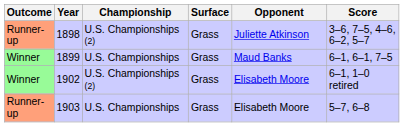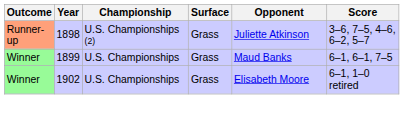 <table class='sortable wikitable'>
 <tr>
 <th style="width:65px">Outcome</th>
 <th style="width:35px">Year</th>
 <th style="width:200px">Championship</th>
 <th style="width:50px">Surface</th>
 <th style="width:200px">Opponent</th>
 <th style="width:160px" class="unsortable">Score</th>
 </tr>
 <tr style="background:#ccf;">
 <td style="background:#ffa07a;">Runner-up</td>
 <td>1898</td>
 <td>U.S. Championships <small>(2)</small></td>
 <td>Grass</td>
 <td> <a href='#'>Juliette Atkinson</a></td>
 <td>3–6, 7–5, 4–6, 6–2, 5–7</td>
 </tr>
 <tr style="background:#ccf;">
 <td style="background:#98fb98;">Winner</td>
 <td>1899</td>
 <td>U.S. Championships</td>
 <td>Grass</td>
 <td> <a href='#'>Maud Banks</a></td>
 <td>6–1, 6–1, 7–5</td>
 </tr>
 <tr style="background:#ccf;">
 <td style="background:#98fb98;">Winner</td>
 <td>1902</td>
-<td>U.S. Championships <small>(2)</small></td>
+<td>U.S. Championships</td>
 <td>Grass</td>
 <td> <a href='#'>Elisabeth Moore</a></td>
 <td>6–1, 1–0 retired</td>
 </tr>
-<tr style="background:#ccf;">
-<td style="background:#ffa07a;">Runner-up</td>
-<td>1903</td>
-<td>U.S. Championships</td>
-<td>Grass</td>
-<td> Elisabeth Moore</td>
-<td>5–7, 6–8</td>
-</tr>
 </table>
